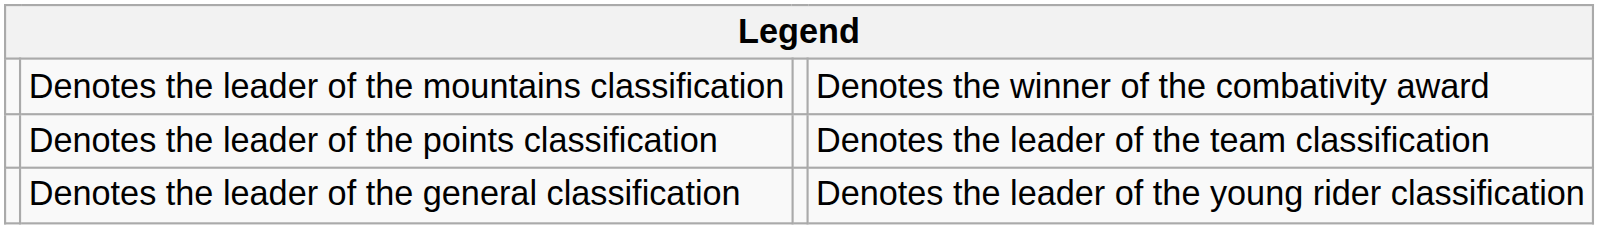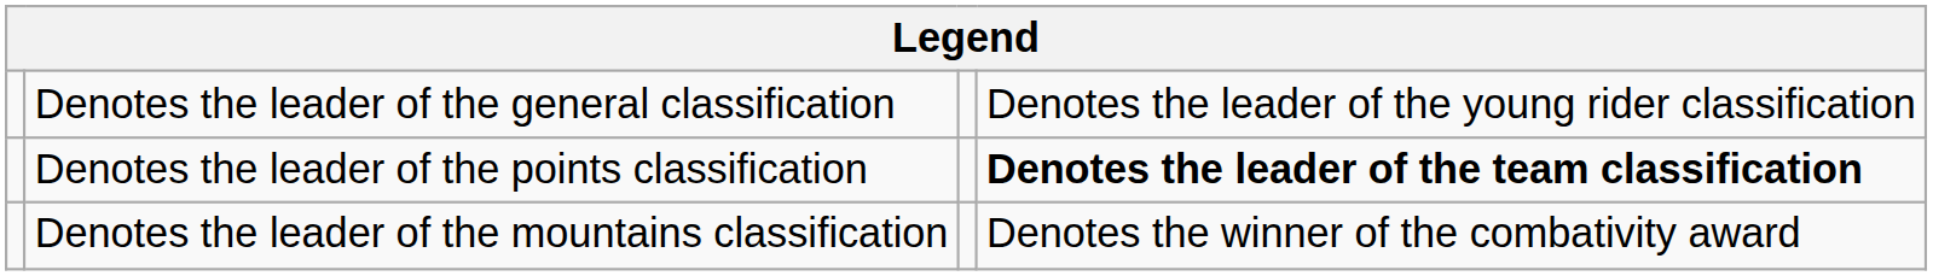 <table class="wikitable">
 <tr>
 <th colspan="4">Legend</th>
+</tr>
+<tr>
+<td></td>
+<td>Denotes the leader of the general classification</td>
+<td></td>
+<td>Denotes the leader of the young rider classification</td>
+</tr>
+<tr>
+<td></td>
+<td>Denotes the leader of the points classification</td>
+<td></td>
+<td><strong>Denotes the leader of the team classification</strong></td>
 </tr>
 <tr>
 <td></td>
 <td>Denotes the leader of the mountains classification</td>
 <td></td>
 <td>Denotes the winner of the combativity award</td>
 </tr>
-<tr>
-<td></td>
-<td>Denotes the leader of the points classification</td>
-<td></td>
-<td>Denotes the leader of the team classification</td>
-</tr>
-<tr>
-<td></td>
-<td>Denotes the leader of the general classification</td>
-<td></td>
-<td>Denotes the leader of the young rider classification</td>
-</tr>
 </table>
